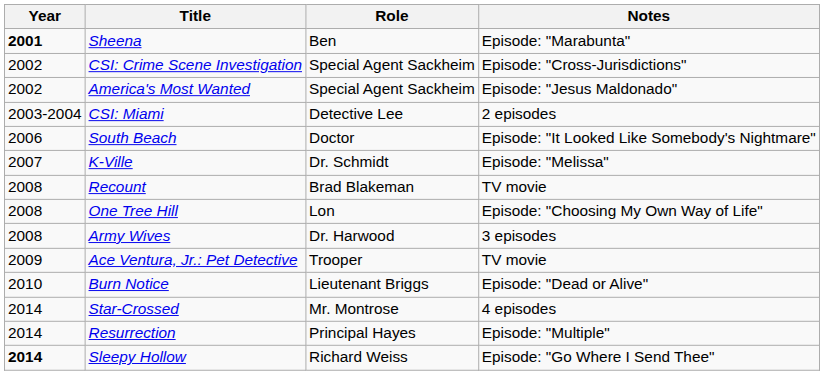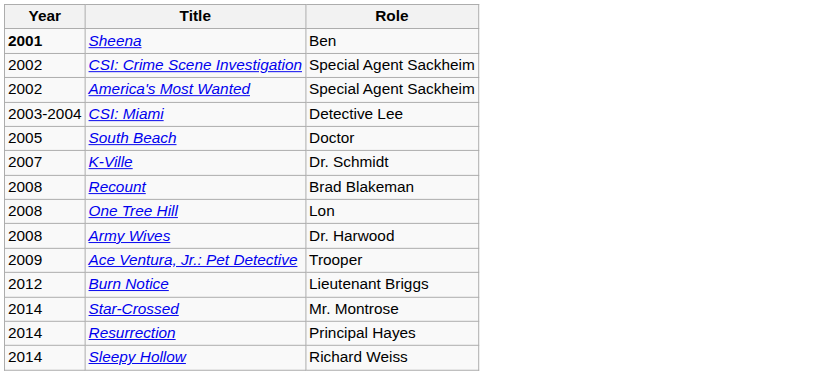 <table class="wikitable">
 <tr>
 <th>Year</th>
 <th>Title</th>
 <th>Role</th>
-<th class="unsortable">Notes</th>
 </tr>
 <tr>
 <td><strong>2001</strong></td>
 <td><em><a href='#'>Sheena</a></em></td>
 <td>Ben</td>
-<td>Episode: "Marabunta"</td>
 </tr>
 <tr>
 <td>2002</td>
 <td><em><a href='#'>CSI: Crime Scene Investigation</a></em></td>
 <td>Special Agent Sackheim</td>
-<td>Episode: "Cross-Jurisdictions"</td>
 </tr>
 <tr>
 <td>2002</td>
 <td><em><a href='#'>America's Most Wanted</a></em></td>
 <td>Special Agent Sackheim</td>
-<td>Episode: "Jesus Maldonado"</td>
 </tr>
 <tr>
 <td>2003-2004</td>
 <td><em><a href='#'>CSI: Miami</a></em></td>
 <td>Detective Lee</td>
-<td>2 episodes</td>
 </tr>
 <tr>
-<td>2006</td>
+<td>2005</td>
 <td><em><a href='#'>South Beach</a></em></td>
 <td>Doctor</td>
-<td>Episode: "It Looked Like Somebody's Nightmare"</td>
 </tr>
 <tr>
 <td>2007</td>
 <td><em><a href='#'>K-Ville</a></em></td>
 <td>Dr. Schmidt</td>
-<td>Episode: "Melissa"</td>
 </tr>
 <tr>
 <td>2008</td>
 <td><em><a href='#'>Recount</a></em></td>
 <td>Brad Blakeman</td>
-<td>TV movie</td>
 </tr>
 <tr>
 <td>2008</td>
 <td><em><a href='#'>One Tree Hill</a></em></td>
 <td>Lon</td>
-<td>Episode: "Choosing My Own Way of Life"</td>
 </tr>
 <tr>
 <td>2008</td>
 <td><em><a href='#'>Army Wives</a></em></td>
 <td>Dr. Harwood</td>
-<td>3 episodes</td>
 </tr>
 <tr>
 <td>2009</td>
 <td><em><a href='#'>Ace Ventura, Jr.: Pet Detective</a></em></td>
 <td>Trooper</td>
-<td>TV movie</td>
 </tr>
 <tr>
-<td>2010</td>
+<td>2012</td>
 <td><em><a href='#'>Burn Notice</a></em></td>
 <td>Lieutenant Briggs</td>
-<td>Episode: "Dead or Alive"</td>
 </tr>
 <tr>
 <td>2014</td>
 <td><em><a href='#'>Star-Crossed</a></em></td>
 <td>Mr. Montrose</td>
-<td>4 episodes</td>
 </tr>
 <tr>
 <td>2014</td>
 <td><em><a href='#'>Resurrection</a></em></td>
 <td>Principal Hayes</td>
-<td>Episode: "Multiple"</td>
 </tr>
 <tr>
-<td><strong>2014</strong></td>
+<td>2014</td>
 <td><em><a href='#'>Sleepy Hollow</a></em></td>
 <td>Richard Weiss</td>
-<td>Episode: "Go Where I Send Thee"</td>
 </tr>
 </table>
